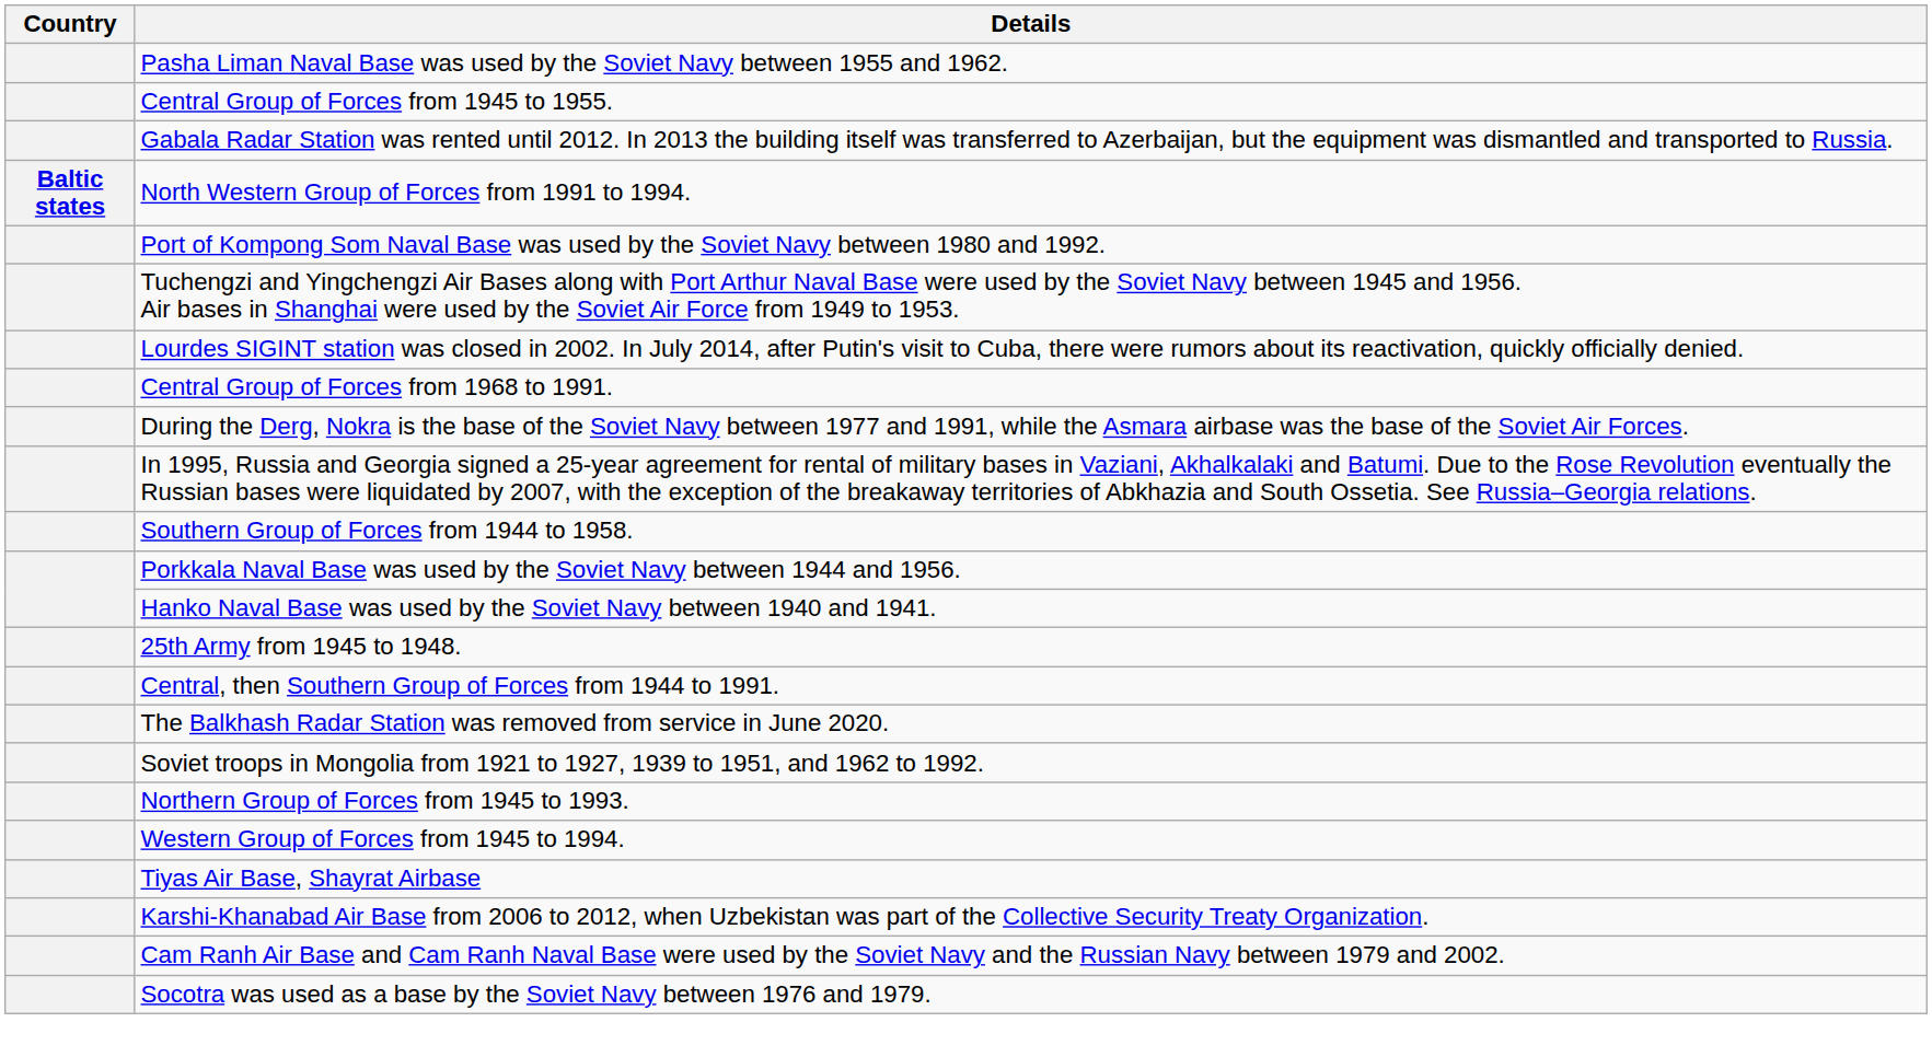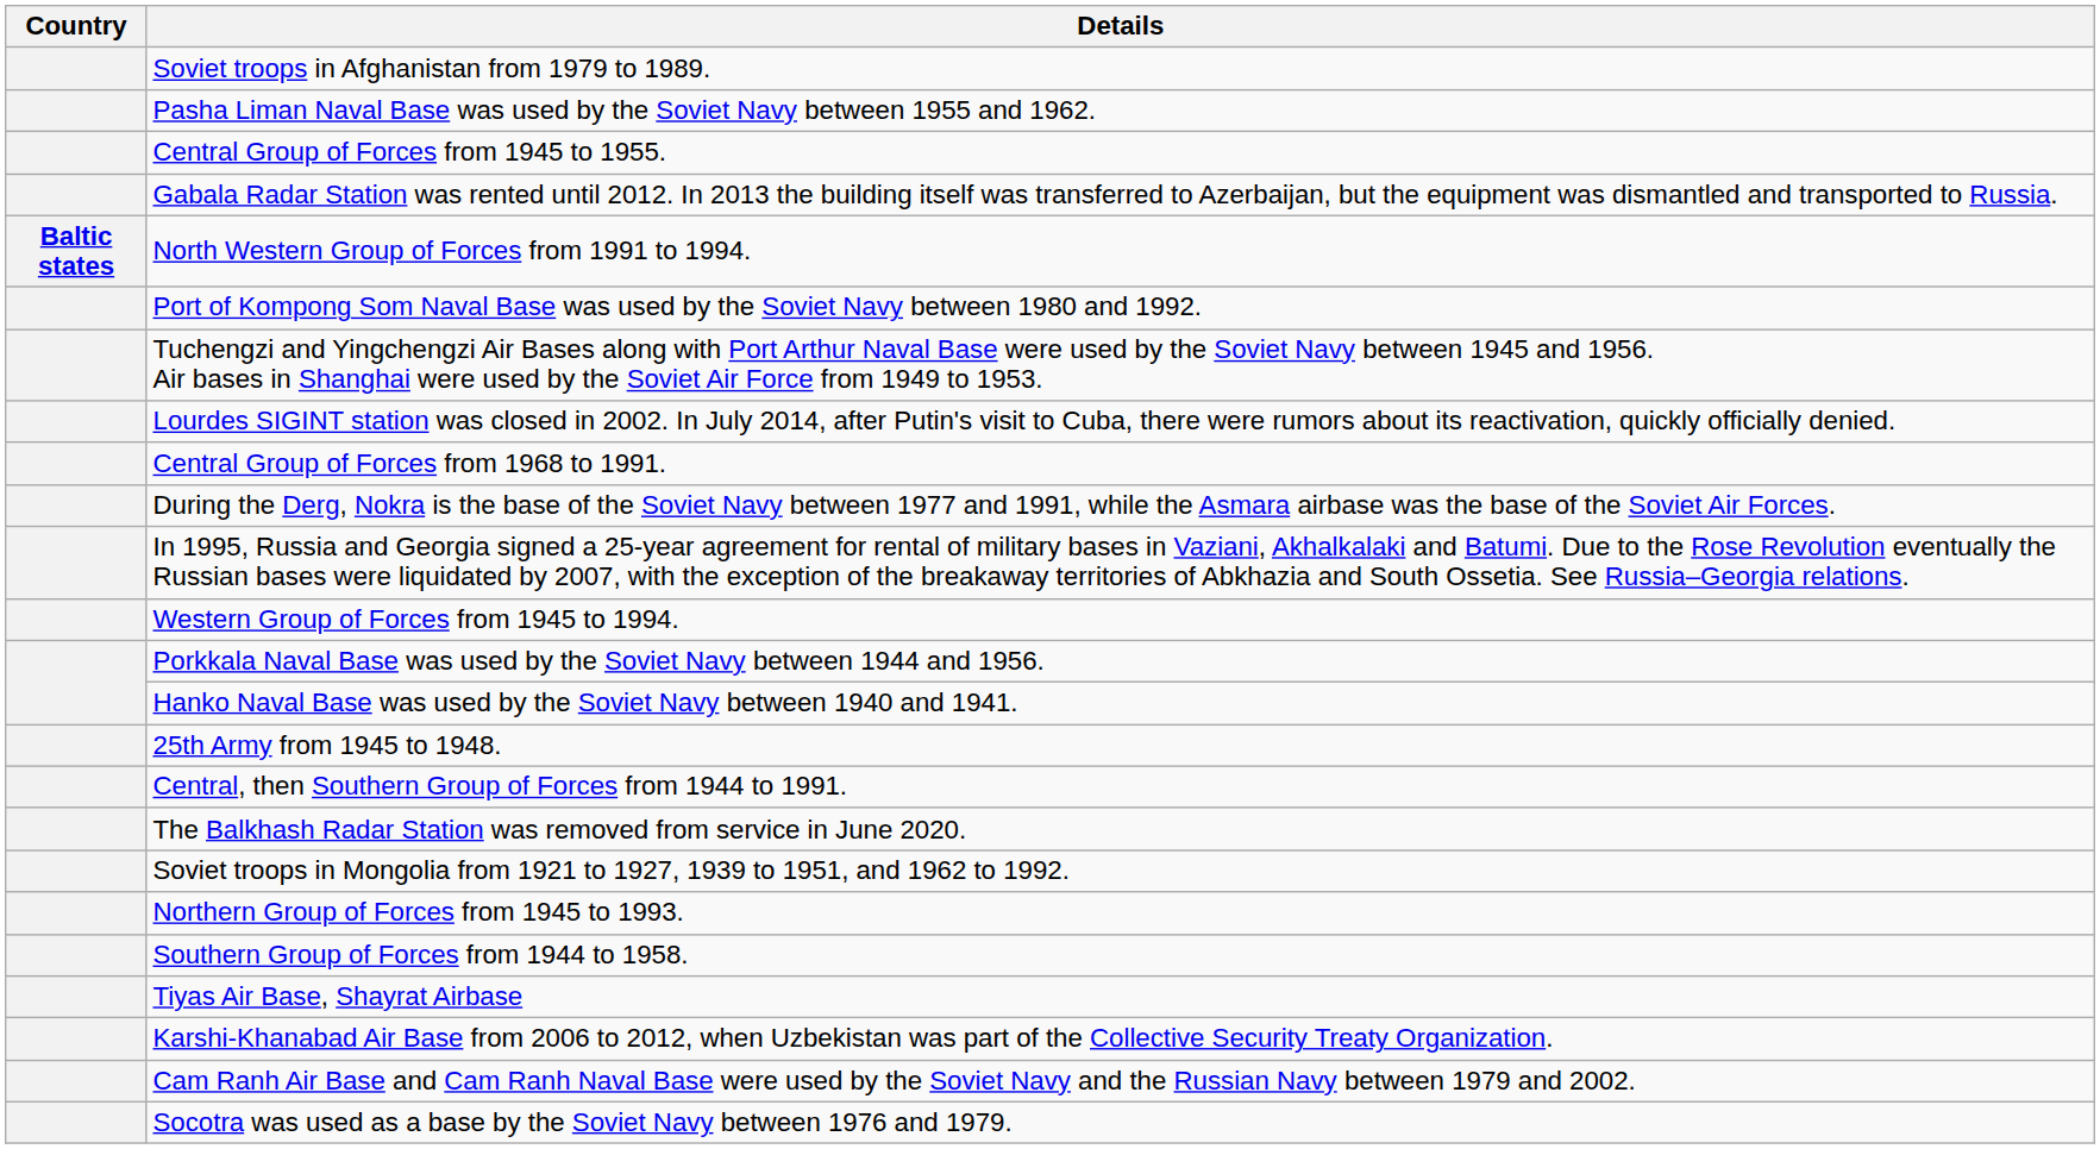 <table class="wikitable" style="margin:auto; width:100%;">
 <tr>
 <th>Country</th>
 <th>Details</th>
+</tr>
+<tr>
+<th></th>
+<td><a href='#'>Soviet troops</a> in Afghanistan from 1979 to 1989.</td>
 </tr>
 <tr>
 <th></th>
 <td><a href='#'>Pasha Liman Naval Base</a> was used by the <a href='#'>Soviet Navy</a> between 1955 and 1962.</td>
 </tr>
 <tr>
 <th></th>
 <td><a href='#'>Central Group of Forces</a> from 1945 to 1955.</td>
 </tr>
 <tr>
 <th></th>
 <td><a href='#'>Gabala Radar Station</a> was rented until 2012. In 2013 the building itself was transferred to Azerbaijan, but the equipment was dismantled and transported to <a href='#'>Russia</a>.</td>
 </tr>
 <tr>
 <th> <a href='#'>Baltic states</a></th>
 <td><a href='#'>North Western Group of Forces</a> from 1991 to 1994.</td>
 </tr>
 <tr>
 <th></th>
 <td><a href='#'>Port of Kompong Som Naval Base</a> was used by the <a href='#'>Soviet Navy</a> between 1980 and 1992.</td>
 </tr>
 <tr>
 <th></th>
 <td>Tuchengzi and Yingchengzi Air Bases along with <a href='#'>Port Arthur Naval Base</a> were used by the <a href='#'>Soviet Navy</a> between 1945 and 1956.<br>Air bases in <a href='#'>Shanghai</a> were used by the <a href='#'>Soviet Air Force</a> from 1949 to 1953.</td>
 </tr>
 <tr>
 <th></th>
 <td><a href='#'>Lourdes SIGINT station</a> was closed in 2002. In July 2014, after Putin's visit to Cuba, there were rumors about its reactivation, quickly officially denied.</td>
 </tr>
 <tr>
 <th></th>
 <td><a href='#'>Central Group of Forces</a> from 1968 to 1991.</td>
 </tr>
 <tr>
 <th></th>
 <td>During the <a href='#'>Derg</a>, <a href='#'>Nokra</a> is the base of the <a href='#'>Soviet Navy</a> between 1977 and 1991, while the <a href='#'>Asmara</a> airbase was the base of the <a href='#'>Soviet Air Forces</a>.</td>
 </tr>
 <tr>
 <th></th>
 <td>In 1995, Russia and Georgia signed a 25-year agreement for rental of military bases in <a href='#'>Vaziani</a>, <a href='#'>Akhalkalaki</a> and <a href='#'>Batumi</a>. Due to the <a href='#'>Rose Revolution</a> eventually the Russian bases were liquidated by 2007, with the exception of the breakaway territories of Abkhazia and South Ossetia. See <a href='#'>Russia–Georgia relations</a>.</td>
 </tr>
 <tr>
 <th></th>
-<td><a href='#'>Southern Group of Forces</a> from 1944 to 1958.</td>
+<td><a href='#'>Western Group of Forces</a> from 1945 to 1994.</td>
 </tr>
 <tr>
 <th rowspan="2"></th>
 <td><a href='#'>Porkkala Naval Base</a>  was used by the <a href='#'>Soviet Navy</a> between 1944 and 1956.</td>
 </tr>
 <tr>
 <td><a href='#'>Hanko Naval Base</a>  was used by the <a href='#'>Soviet Navy</a> between 1940 and 1941.</td>
 </tr>
 <tr>
 <th></th>
 <td><a href='#'>25th Army</a> from 1945 to 1948.</td>
 </tr>
 <tr>
 <th></th>
 <td><a href='#'>Central</a>, then <a href='#'>Southern Group of Forces</a> from 1944 to 1991.</td>
 </tr>
 <tr>
 <th></th>
 <td>The <a href='#'>Balkhash Radar Station</a> was removed from service in June 2020.</td>
 </tr>
 <tr>
 <th></th>
 <td>Soviet troops in Mongolia from 1921 to 1927, 1939 to 1951, and 1962 to 1992.</td>
 </tr>
 <tr>
 <th></th>
 <td><a href='#'>Northern Group of Forces</a> from 1945 to 1993.</td>
 </tr>
 <tr>
 <th></th>
-<td><a href='#'>Western Group of Forces</a> from 1945 to 1994.</td>
+<td><a href='#'>Southern Group of Forces</a> from 1944 to 1958.</td>
 </tr>
 <tr>
 <th></th>
 <td><a href='#'>Tiyas Air Base</a>, <a href='#'>Shayrat Airbase</a></td>
 </tr>
 <tr>
 <th></th>
 <td><a href='#'>Karshi-Khanabad Air Base</a> from 2006 to 2012, when Uzbekistan was part of the <a href='#'>Collective Security Treaty Organization</a>.</td>
 </tr>
 <tr>
 <th></th>
 <td><a href='#'>Cam Ranh Air Base</a> and <a href='#'>Cam Ranh Naval Base</a> were used by the <a href='#'>Soviet Navy</a> and the <a href='#'>Russian Navy</a> between 1979 and 2002.</td>
 </tr>
 <tr>
 <th></th>
 <td><a href='#'>Socotra</a> was used as a base by the <a href='#'>Soviet Navy</a> between 1976 and 1979.</td>
 </tr>
 </table>
